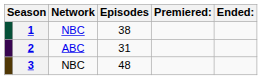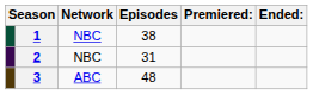 <table class=wikitable style="text-align:center">
 <tr>
 <th colspan=2>Season</th>
 <th>Network</th>
 <th>Episodes</th>
 <th>Premiered:</th>
 <th>Ended:</th>
 </tr>
 <tr>
 <td style="width:5px; background:#065038"></td>
 <th><a href='#'>1</a></th>
 <td><a href='#'>NBC</a></td>
 <td>38</td>
 <td></td>
 <td></td>
 </tr>
 <tr>
 <td bgcolor="380650"></td>
 <th><a href='#'>2</a></th>
-<td><a href='#'>ABC</a></td>
+<td>NBC</td>
 <td>31</td>
 <td></td>
 <td></td>
 </tr>
 <tr>
 <td bgcolor="503806"></td>
 <th><a href='#'>3</a></th>
-<td>NBC</td>
+<td><a href='#'>ABC</a></td>
 <td>48</td>
 <td></td>
 <td></td>
 </tr>
 </table>
